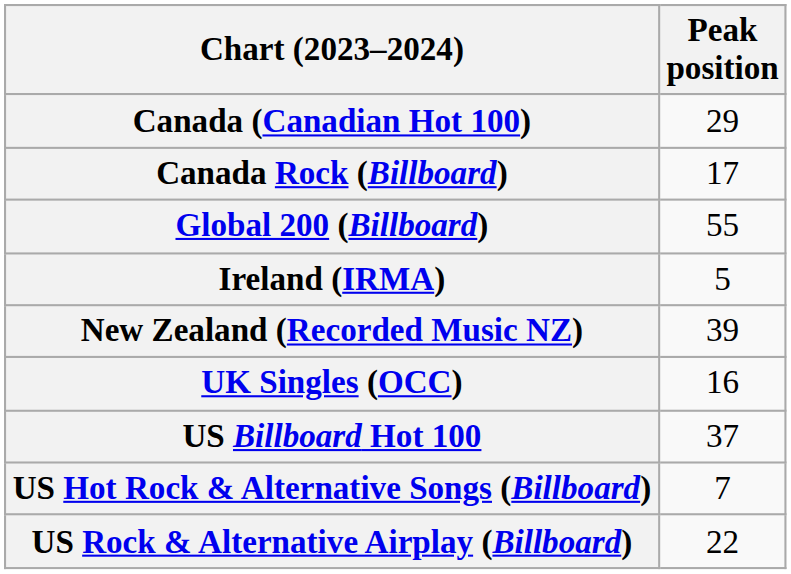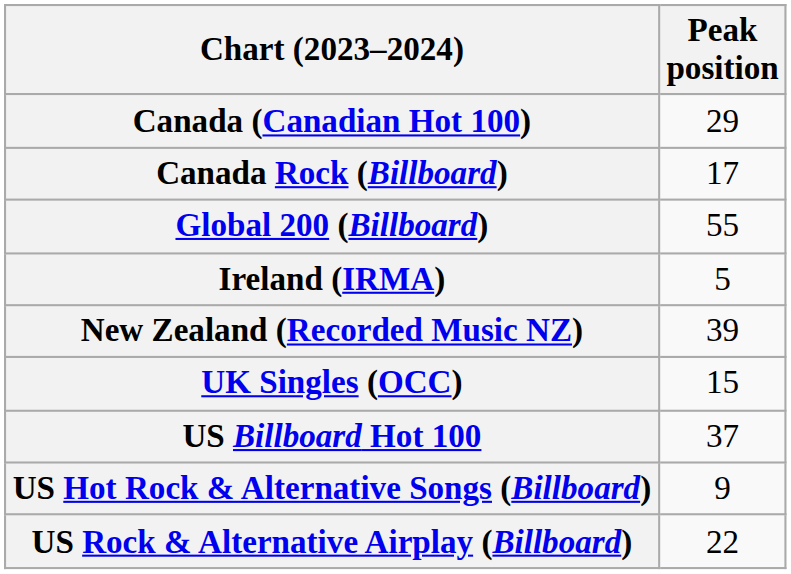 <table class="wikitable plainrowheaders sortable" style="text-align:center;">
 <tr>
 <th>Chart (2023–2024)</th>
 <th>Peak<br>position</th>
 </tr>
 <tr>
 <th scope="row">Canada (<a href='#'>Canadian Hot 100</a>)</th>
 <td>29</td>
 </tr>
 <tr>
 <th scope="row">Canada <a href='#'>Rock</a> (<em><a href='#'>Billboard</a></em>)</th>
 <td>17</td>
 </tr>
 <tr>
 <th scope="row"><a href='#'>Global 200</a> (<em><a href='#'>Billboard</a></em>)</th>
 <td>55</td>
 </tr>
 <tr>
 <th scope="row">Ireland (<a href='#'>IRMA</a>)</th>
 <td>5</td>
 </tr>
 <tr>
 <th scope="row">New Zealand (<a href='#'>Recorded Music NZ</a>)</th>
 <td>39</td>
 </tr>
 <tr>
 <th scope="row"><a href='#'>UK Singles</a> (<a href='#'>OCC</a>)</th>
-<td>16</td>
+<td>15</td>
 </tr>
 <tr>
 <th scope="row">US <a href='#'><em>Billboard</em> Hot 100</a></th>
 <td>37</td>
 </tr>
 <tr>
 <th scope="row">US <a href='#'>Hot Rock & Alternative Songs</a> (<em><a href='#'>Billboard</a></em>)</th>
-<td>7</td>
+<td>9</td>
 </tr>
 <tr>
 <th scope="row">US <a href='#'>Rock & Alternative Airplay</a> (<em><a href='#'>Billboard</a></em>)</th>
 <td>22</td>
 </tr>
 </table>
